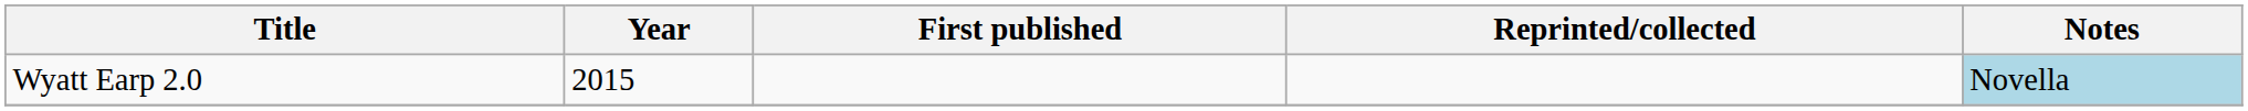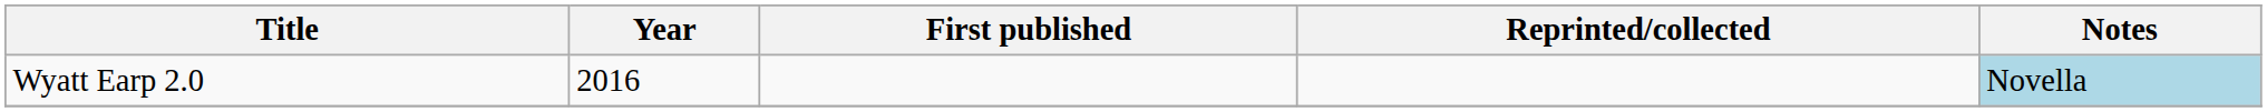 <table class='wikitable sortable' width='90%'>
 <tr>
 <th width=25%>Title</th>
 <th>Year</th>
 <th>First published</th>
 <th>Reprinted/collected</th>
 <th>Notes</th>
 </tr>
 <tr>
 <td>Wyatt Earp 2.0</td>
-<td>2015</td>
+<td>2016</td>
 <td></td>
 <td></td>
 <td style="background: lightblue;">Novella</td>
 </tr>
 <tr>
 </tr>
 </table>
